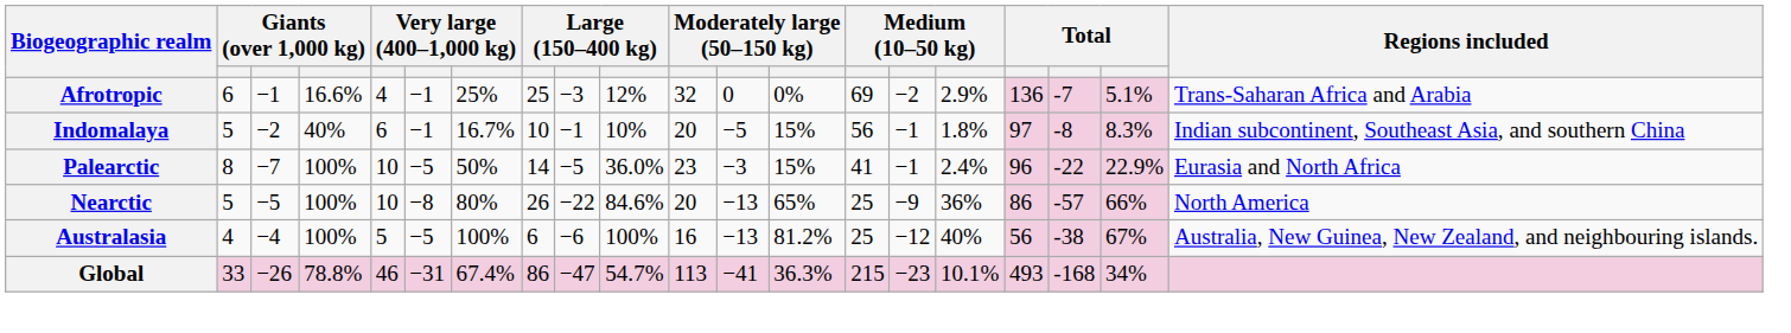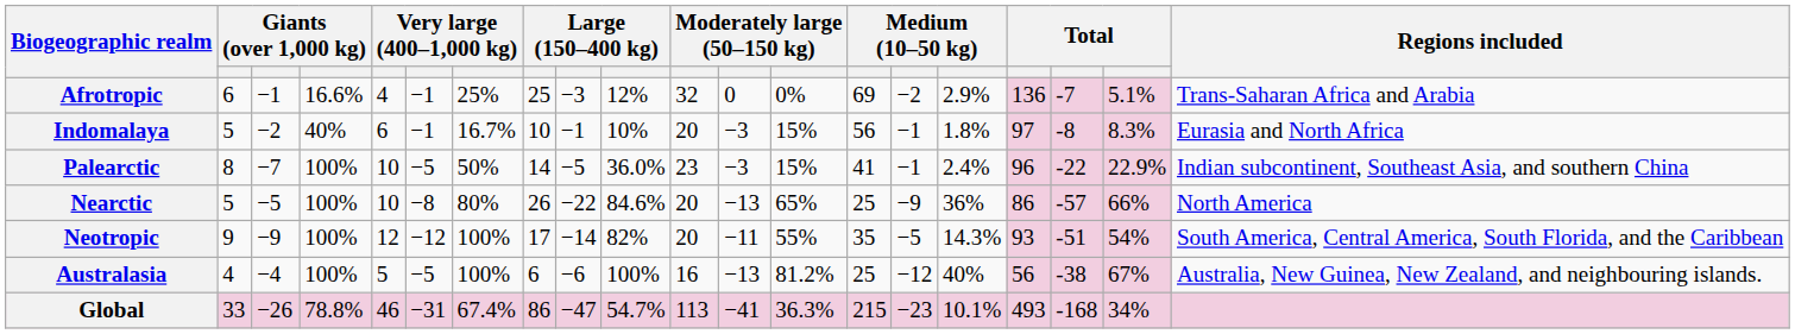 <table class=wikitable>
 <tr>
 <th rowspan=2><a href='#'>Biogeographic realm</a></th>
 <th colspan=3>Giants<br>(over 1,000 kg)</th>
 <th colspan=3>Very large<br>(400–1,000 kg)</th>
 <th colspan=3>Large<br>(150–400 kg)</th>
 <th colspan=3>Moderately large<br>(50–150 kg)</th>
 <th colspan=3>Medium<br>(10–50 kg)</th>
 <th colspan=3>Total</th>
 <th rowspan=2>Regions included</th>
 </tr>
 <tr>
 <th></th>
 <th></th>
 <th></th>
 <th></th>
 <th></th>
 <th></th>
 <th></th>
 <th></th>
 <th></th>
 <th></th>
 <th></th>
 <th></th>
 <th></th>
 <th></th>
 <th></th>
 <th></th>
 <th></th>
 <th></th>
 </tr>
 <tr>
 <th><a href='#'>Afrotropic</a></th>
 <td>6</td>
 <td>−1</td>
 <td>16.6%</td>
 <td>4</td>
 <td>−1</td>
 <td>25%</td>
 <td>25</td>
 <td>−3</td>
 <td>12%</td>
 <td>32</td>
 <td>0</td>
 <td>0%</td>
 <td>69</td>
 <td>−2</td>
 <td>2.9%</td>
 <td style="background: #F2CEE0;">136</td>
 <td style="background: #F2CEE0;">-7</td>
 <td style="background: #F2CEE0;">5.1%</td>
 <td><a href='#'>Trans-Saharan Africa</a> and <a href='#'>Arabia</a></td>
 </tr>
 <tr>
 <th><a href='#'>Indomalaya</a></th>
 <td>5</td>
 <td>−2</td>
 <td>40%</td>
 <td>6</td>
 <td>−1</td>
 <td>16.7%</td>
 <td>10</td>
 <td>−1</td>
 <td>10%</td>
 <td>20</td>
-<td>−5</td>
+<td>−3</td>
 <td>15%</td>
 <td>56</td>
 <td>−1</td>
 <td>1.8%</td>
 <td style="background: #F2CEE0;">97</td>
 <td style="background: #F2CEE0;">-8</td>
 <td style="background: #F2CEE0;">8.3%</td>
-<td><a href='#'>Indian subcontinent</a>, <a href='#'>Southeast Asia</a>, and southern <a href='#'>China</a></td>
+<td><a href='#'>Eurasia</a> and <a href='#'>North Africa</a></td>
 </tr>
 <tr>
 <th><a href='#'>Palearctic</a></th>
 <td>8</td>
 <td>−7</td>
 <td>100%</td>
 <td>10</td>
 <td>−5</td>
 <td>50%</td>
 <td>14</td>
 <td>−5</td>
 <td>36.0%</td>
 <td>23</td>
 <td>−3</td>
 <td>15%</td>
 <td>41</td>
 <td>−1</td>
 <td>2.4%</td>
 <td style="background: #F2CEE0;">96</td>
 <td style="background: #F2CEE0;">-22</td>
 <td style="background: #F2CEE0;">22.9%</td>
-<td><a href='#'>Eurasia</a> and <a href='#'>North Africa</a></td>
+<td><a href='#'>Indian subcontinent</a>, <a href='#'>Southeast Asia</a>, and southern <a href='#'>China</a></td>
 </tr>
 <tr>
 <th><a href='#'>Nearctic</a></th>
 <td>5</td>
 <td>−5</td>
 <td>100%</td>
 <td>10</td>
 <td>−8</td>
 <td>80%</td>
 <td>26</td>
 <td>−22</td>
 <td>84.6%</td>
 <td>20</td>
 <td>−13</td>
 <td>65%</td>
 <td>25</td>
 <td>−9</td>
 <td>36%</td>
 <td style="background: #F2CEE0;">86</td>
 <td style="background: #F2CEE0;">-57</td>
 <td style="background: #F2CEE0;">66%</td>
 <td><a href='#'>North America</a></td>
+</tr>
+<tr>
+<th><a href='#'>Neotropic</a></th>
+<td>9</td>
+<td>−9</td>
+<td>100%</td>
+<td>12</td>
+<td>−12</td>
+<td>100%</td>
+<td>17</td>
+<td>−14</td>
+<td>82%</td>
+<td>20</td>
+<td>−11</td>
+<td>55%</td>
+<td>35</td>
+<td>−5</td>
+<td>14.3%</td>
+<td style="background: #F2CEE0;">93</td>
+<td style="background: #F2CEE0;">-51</td>
+<td style="background: #F2CEE0;">54%</td>
+<td><a href='#'>South America</a>, <a href='#'>Central America</a>, <a href='#'>South Florida</a>, and the <a href='#'>Caribbean</a></td>
 </tr>
 <tr>
 <th><a href='#'>Australasia</a></th>
 <td>4</td>
 <td>−4</td>
 <td>100%</td>
 <td>5</td>
 <td>−5</td>
 <td>100%</td>
 <td>6</td>
 <td>−6</td>
 <td>100%</td>
 <td>16</td>
 <td>−13</td>
 <td>81.2%</td>
 <td>25</td>
 <td>−12</td>
 <td>40%</td>
 <td style="background: #F2CEE0;">56</td>
 <td style="background: #F2CEE0;">-38</td>
 <td style="background: #F2CEE0;">67%</td>
 <td><a href='#'>Australia</a>, <a href='#'>New Guinea</a>, <a href='#'>New Zealand</a>, and neighbouring islands.</td>
 </tr>
 <tr style="background: #F2CEE0;">
 <th>Global</th>
 <td>33</td>
 <td>−26</td>
 <td>78.8%</td>
 <td>46</td>
 <td>−31</td>
 <td>67.4%</td>
 <td>86</td>
 <td>−47</td>
 <td>54.7%</td>
 <td>113</td>
 <td>−41</td>
 <td>36.3%</td>
 <td>215</td>
 <td>−23</td>
 <td>10.1%</td>
 <td style="background: #F2CEE0;">493</td>
 <td style="background: #F2CEE0;">-168</td>
 <td style="background: #F2CEE0;">34%</td>
 <td></td>
 </tr>
 </table>
